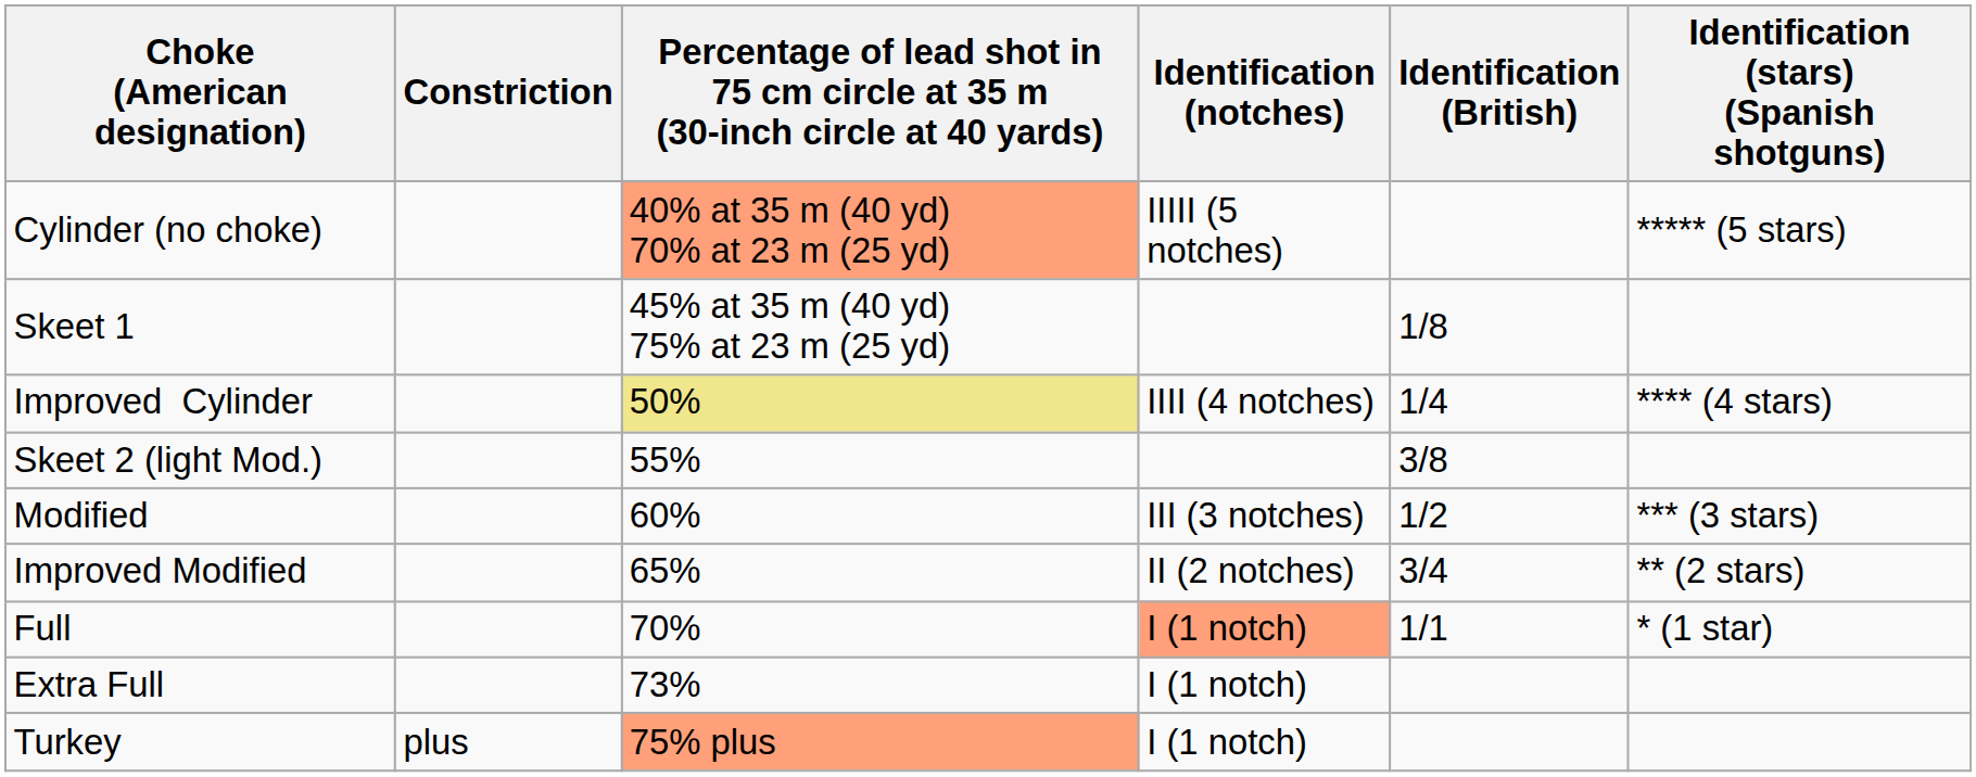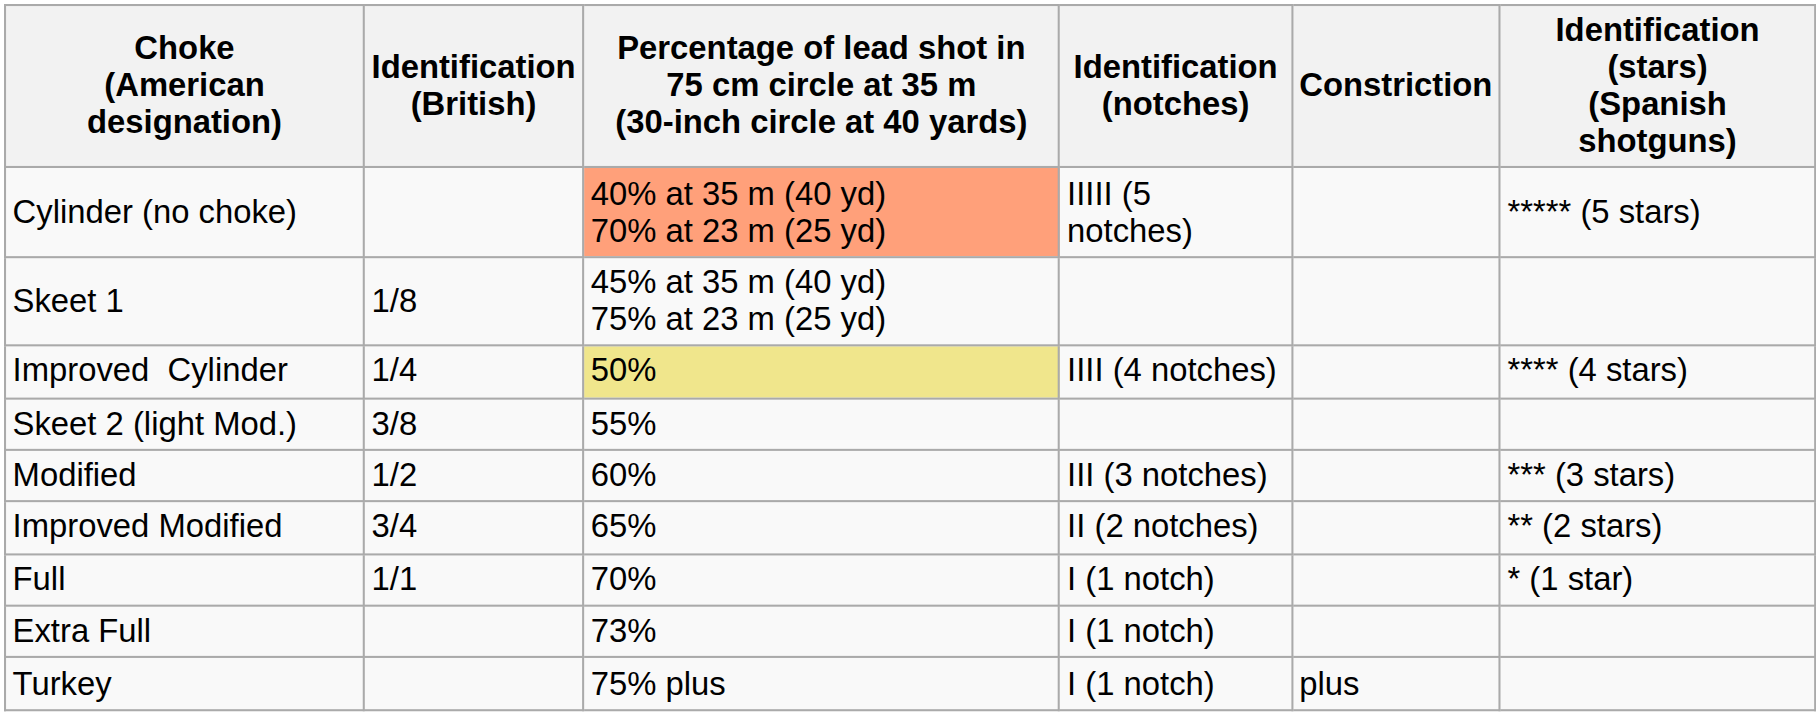 <table class="wikitable" style="margin:auto">
 <tr>
 <th>Choke <br>(American designation)</th>
-<th>Constriction</th>
+<th>Identification <br>(British)</th>
 <th scope="col" width="225px">Percentage of lead shot in <br>75 cm circle at 35 m<br>(30-inch circle at 40 yards)</th>
 <th>Identification <br>(notches)</th>
-<th>Identification <br>(British)</th>
+<th>Constriction</th>
 <th>Identification (stars) <br>(Spanish shotguns)</th>
 </tr>
 <tr>
 <td>Cylinder (no choke)</td>
 <td></td>
 <td style="background: lightsalmon;">40% at 35 m (40 yd) <br>70% at 23 m (25 yd)</td>
 <td>IIIII (5 notches)</td>
 <td></td>
 <td>***** (5 stars)</td>
 </tr>
 <tr>
 <td>Skeet 1</td>
-<td></td>
+<td>1/8</td>
 <td>45% at 35 m (40 yd) <br>75% at 23 m (25 yd)</td>
 <td> </td>
-<td>1/8</td>
+<td></td>
 <td> </td>
 </tr>
 <tr>
 <td>Improved  Cylinder</td>
-<td></td>
+<td>1/4</td>
 <td style="background: khaki;">50%</td>
 <td>IIII (4 notches)</td>
-<td>1/4</td>
+<td></td>
 <td>**** (4 stars)</td>
 </tr>
 <tr>
 <td>Skeet 2 (light Mod.)</td>
-<td></td>
+<td>3/8</td>
 <td>55%</td>
 <td> </td>
-<td>3/8</td>
+<td></td>
 <td> </td>
 </tr>
 <tr>
 <td>Modified</td>
-<td></td>
+<td>1/2</td>
 <td>60%</td>
 <td>III (3 notches)</td>
-<td>1/2</td>
+<td></td>
 <td>*** (3 stars)</td>
 </tr>
 <tr>
 <td>Improved Modified</td>
-<td></td>
+<td>3/4</td>
 <td>65%</td>
 <td>II (2 notches)</td>
-<td>3/4</td>
+<td></td>
 <td>** (2 stars)</td>
 </tr>
 <tr>
 <td>Full</td>
+<td>1/1</td>
+<td>70%</td>
+<td>I (1 notch)</td>
 <td></td>
-<td>70%</td>
-<td style="background: lightsalmon;">I (1 notch)</td>
-<td>1/1</td>
 <td>* (1 star)</td>
 </tr>
 <tr>
 <td>Extra Full</td>
-<td></td>
+<td> </td>
 <td>73%</td>
 <td>I (1 notch)</td>
-<td> </td>
+<td></td>
 <td> </td>
 </tr>
 <tr>
 <td>Turkey</td>
+<td> </td>
+<td>75% plus</td>
+<td>I (1 notch)</td>
 <td> plus</td>
-<td style="background: lightsalmon;">75% plus</td>
-<td>I (1 notch)</td>
-<td> </td>
 <td> </td>
 </tr>
 </table>
